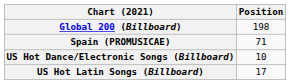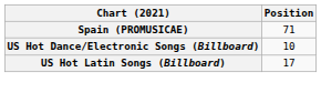 <table class="wikitable sortable plainrowheaders" style="text-align:center">
 <tr>
 <th scope="col">Chart (2021)</th>
 <th scope="col">Position</th>
-</tr>
-<tr>
-<th scope="row"><a href='#'>Global 200</a> (<em>Billboard</em>)</th>
-<td>198</td>
 </tr>
 <tr>
 <th scope="row">Spain (PROMUSICAE)</th>
 <td>71</td>
 </tr>
 <tr>
 <th scope="row">US Hot Dance/Electronic Songs (<em>Billboard</em>)</th>
 <td>10</td>
 </tr>
 <tr>
 <th scope="row">US Hot Latin Songs (<em>Billboard</em>)</th>
 <td>17</td>
 </tr>
 </table>
